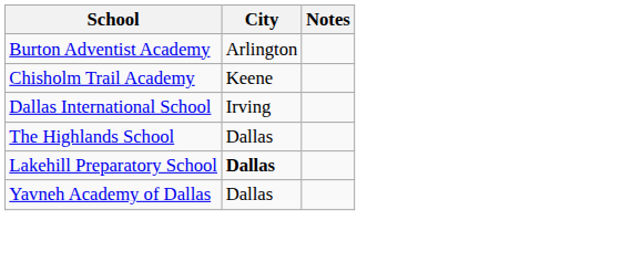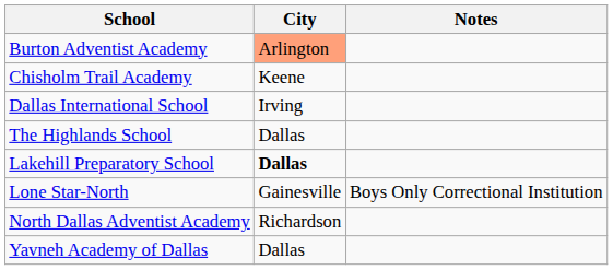 <table class="wikitable">
 <tr>
 <th>School</th>
 <th>City</th>
 <th>Notes</th>
 </tr>
 <tr>
 <td><a href='#'>Burton Adventist Academy</a></td>
-<td>Arlington</td>
+<td style="background: lightsalmon;">Arlington</td>
 <td></td>
 </tr>
 <tr>
 <td><a href='#'>Chisholm Trail Academy</a></td>
 <td>Keene</td>
 <td></td>
 </tr>
 <tr>
 <td><a href='#'>Dallas International School</a></td>
 <td>Irving</td>
 <td></td>
 </tr>
 <tr>
 <td><a href='#'>The Highlands School</a></td>
 <td>Dallas</td>
 <td></td>
 </tr>
 <tr>
 <td><a href='#'>Lakehill Preparatory School</a></td>
 <td><strong>Dallas</strong></td>
 <td></td>
 </tr>
 <tr>
+<td><a href='#'>Lone Star-North</a></td>
+<td>Gainesville</td>
+<td>Boys Only Correctional Institution</td>
+</tr>
+<tr>
+<td><a href='#'>North Dallas Adventist Academy</a></td>
+<td>Richardson</td>
+<td></td>
+</tr>
+<tr>
 <td><a href='#'>Yavneh Academy of Dallas</a></td>
 <td>Dallas</td>
 <td></td>
 </tr>
 </table>
